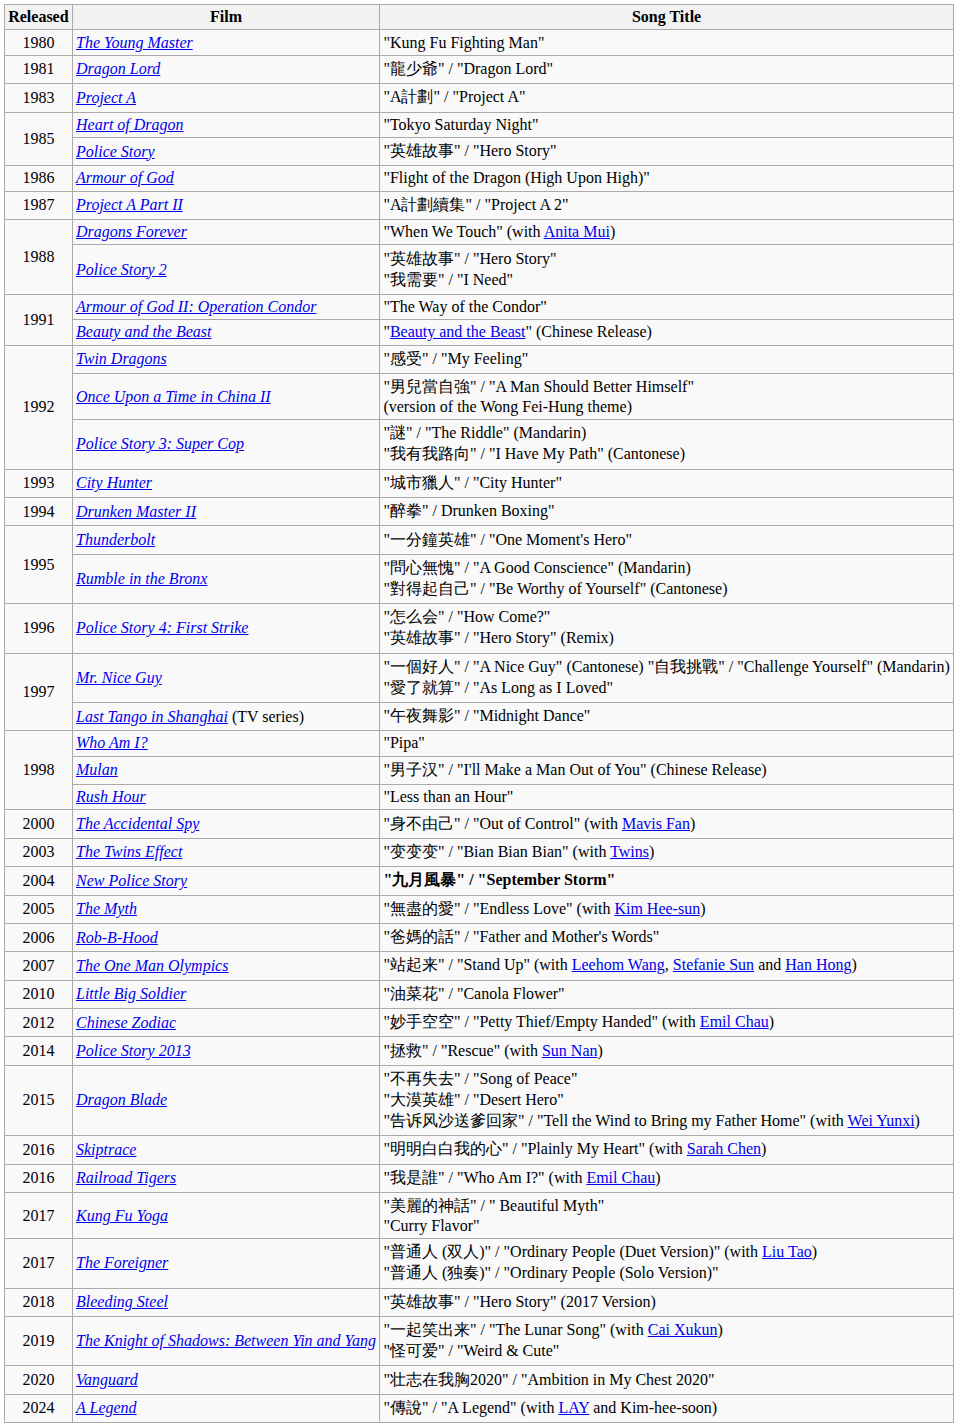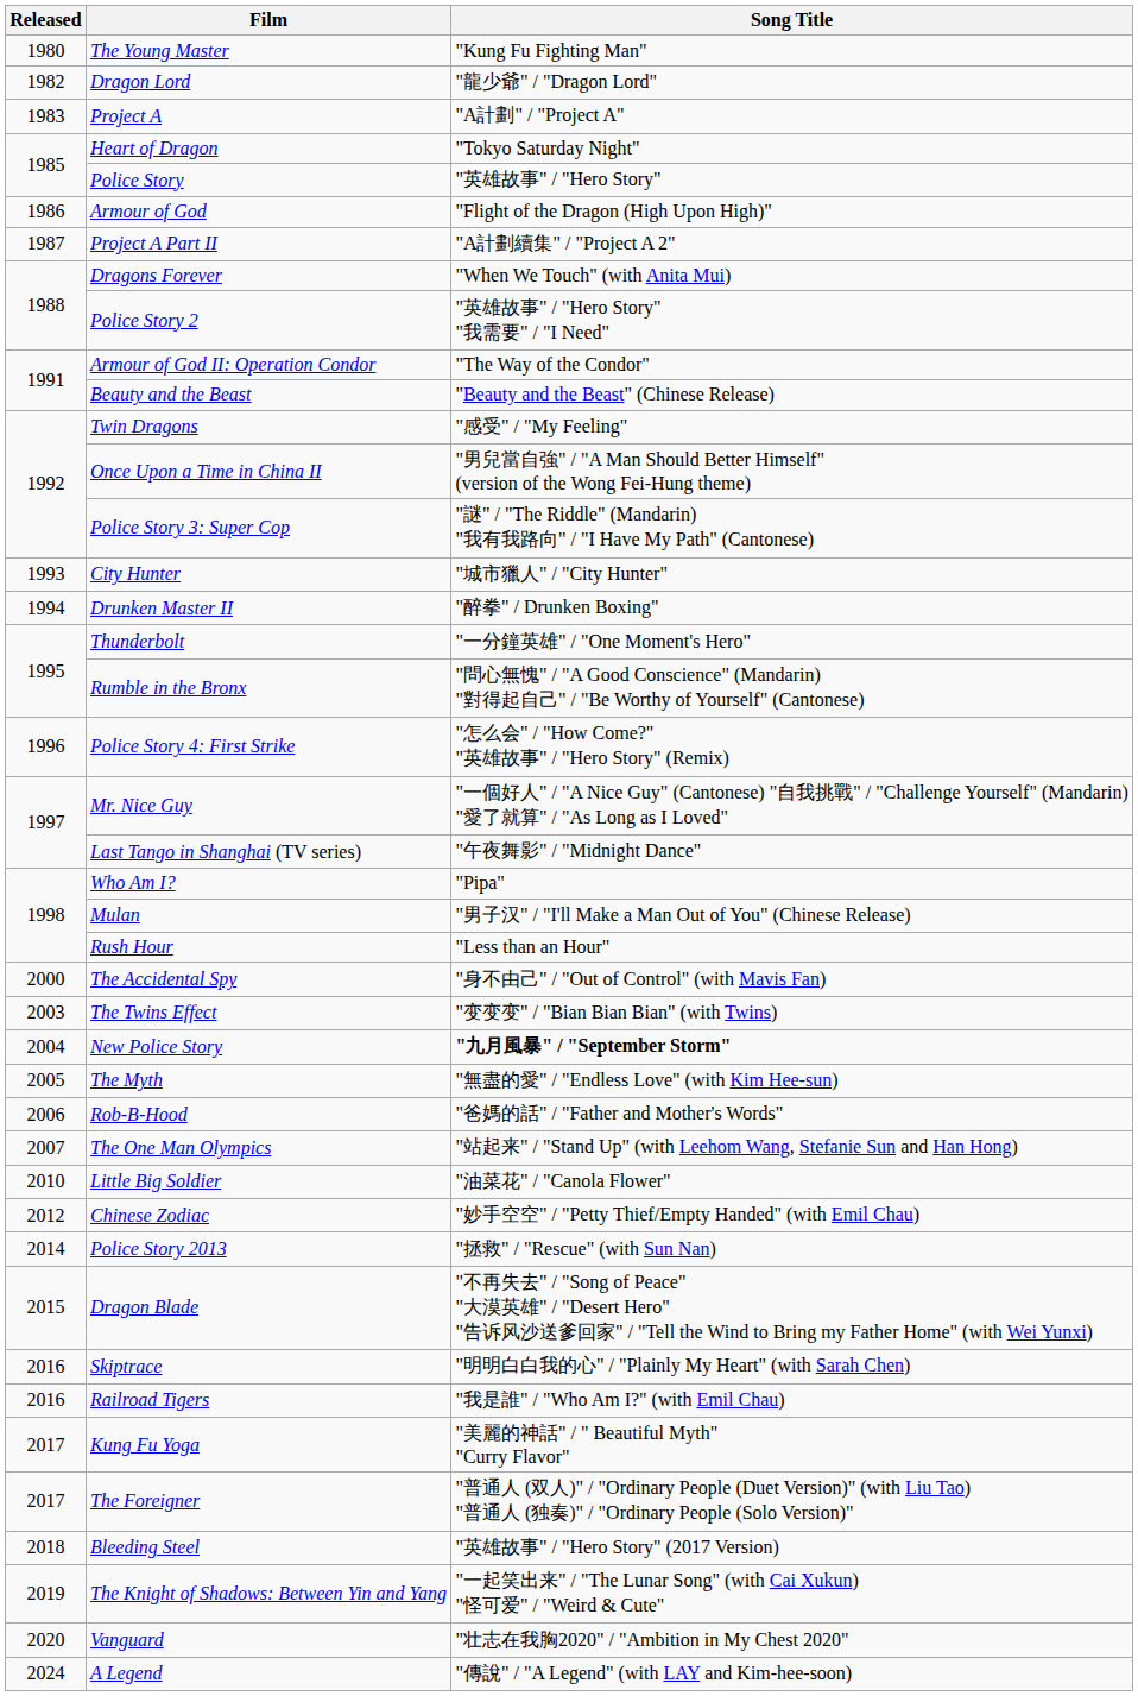 <table class="wikitable">
 <tr>
 <th><strong>Released</strong></th>
 <th><strong>Film</strong></th>
 <th><strong>Song Title</strong></th>
 </tr>
 <tr>
 <td style="text-align:center;">1980</td>
 <td><em><a href='#'>The Young Master</a></em></td>
 <td>"Kung Fu Fighting Man"</td>
 </tr>
 <tr>
-<td style="text-align:center;">1981</td>
+<td style="text-align:center;">1982</td>
 <td><em><a href='#'>Dragon Lord</a></em></td>
 <td>"龍少爺" / "Dragon Lord"</td>
 </tr>
 <tr>
 <td style="text-align:center;">1983</td>
 <td><em><a href='#'>Project A</a></em></td>
 <td>"A計劃" / "Project A"</td>
 </tr>
 <tr>
 <td rowspan="2" style="text-align:center;">1985</td>
 <td><em><a href='#'>Heart of Dragon</a></em></td>
 <td>"Tokyo Saturday Night"</td>
 </tr>
 <tr>
 <td><em><a href='#'>Police Story</a></em></td>
 <td>"英雄故事" / "Hero Story"</td>
 </tr>
 <tr>
 <td style="text-align:center;">1986</td>
 <td><em><a href='#'>Armour of God</a></em></td>
 <td>"Flight of the Dragon (High Upon High)"</td>
 </tr>
 <tr>
 <td style="text-align:center;">1987</td>
 <td><em><a href='#'>Project A Part II</a></em></td>
 <td>"A計劃續集" / "Project A 2"</td>
 </tr>
 <tr>
 <td rowspan="2" style="text-align:center;">1988</td>
 <td><em><a href='#'>Dragons Forever</a></em></td>
 <td>"When We Touch" (with <a href='#'>Anita Mui</a>)</td>
 </tr>
 <tr>
 <td><em><a href='#'>Police Story 2</a></em></td>
 <td>"英雄故事" / "Hero Story"<br> "我需要" / "I Need"</td>
 </tr>
 <tr>
 <td rowspan="2" style="text-align:center;">1991</td>
 <td><em><a href='#'>Armour of God II: Operation Condor</a></em></td>
 <td>"The Way of the Condor"</td>
 </tr>
 <tr>
 <td><em><a href='#'>Beauty and the Beast</a></em></td>
 <td>"<a href='#'>Beauty and the Beast</a>" (Chinese Release)</td>
 </tr>
 <tr>
 <td rowspan="3" style="text-align:center;">1992</td>
 <td><em><a href='#'>Twin Dragons</a></em></td>
 <td>"感受" /  "My Feeling"</td>
 </tr>
 <tr>
 <td><em><a href='#'>Once Upon a Time in China II</a></em></td>
 <td>"男兒當自強" / "A Man Should Better Himself"<br>(version of the Wong Fei-Hung theme)</td>
 </tr>
 <tr>
 <td><em><a href='#'>Police Story 3: Super Cop</a></em></td>
 <td>"謎" / "The Riddle" (Mandarin)<br>"我有我路向" / "I Have My Path" (Cantonese)</td>
 </tr>
 <tr>
 <td style="text-align:center;">1993</td>
 <td><em><a href='#'>City Hunter</a></em></td>
 <td>"城市獵人" / "City Hunter"</td>
 </tr>
 <tr>
 <td style="text-align:center;">1994</td>
 <td><em><a href='#'>Drunken Master II</a></em></td>
 <td>"醉拳" / Drunken Boxing"</td>
 </tr>
 <tr>
 <td rowspan="2" style="text-align:center;">1995</td>
 <td><em><a href='#'>Thunderbolt</a></em></td>
 <td>"一分鐘英雄" / "One Moment's Hero"</td>
 </tr>
 <tr>
 <td><em><a href='#'>Rumble in the Bronx</a></em></td>
 <td>"問心無愧" / "A Good Conscience" (Mandarin)<br>"對得起自己" / "Be Worthy of Yourself" (Cantonese)</td>
 </tr>
 <tr>
 <td style="text-align:center;">1996</td>
 <td><em><a href='#'>Police Story 4: First Strike</a></em></td>
 <td>"怎么会" / "How Come?" <br> "英雄故事" / "Hero Story" (Remix)</td>
 </tr>
 <tr>
 <td rowspan="2" style="text-align:center;">1997</td>
 <td><em><a href='#'>Mr. Nice Guy</a></em></td>
 <td>"一個好人" / "A Nice Guy" (Cantonese) "自我挑戰" / "Challenge Yourself" (Mandarin) <br>"愛了就算" / "As Long as I Loved"</td>
 </tr>
 <tr>
 <td><em><a href='#'>Last Tango in Shanghai</a></em> (TV series)</td>
 <td>"午夜舞影" / "Midnight Dance"</td>
 </tr>
 <tr>
 <td rowspan="3" style="text-align:center;">1998</td>
 <td><em><a href='#'>Who Am I?</a></em></td>
 <td>"Pipa"</td>
 </tr>
 <tr>
 <td><em><a href='#'>Mulan</a></em></td>
 <td>"男子汉" / "I'll Make a Man Out of You" (Chinese Release)</td>
 </tr>
 <tr>
 <td><em><a href='#'>Rush Hour</a></em></td>
 <td>"Less than an Hour"</td>
 </tr>
 <tr>
 <td style="text-align:center;">2000</td>
 <td><em><a href='#'>The Accidental Spy</a></em></td>
 <td>"身不由己" / "Out of Control" (with <a href='#'>Mavis Fan</a>)</td>
 </tr>
 <tr>
 <td style="text-align:center;">2003</td>
 <td><em><a href='#'>The Twins Effect</a></em></td>
 <td>"变变变" / "Bian Bian Bian" (with <a href='#'>Twins</a>)</td>
 </tr>
 <tr>
 <td style="text-align:center;">2004</td>
 <td><em><a href='#'>New Police Story</a></em></td>
 <td><strong>"九月風暴" / "September Storm"</strong></td>
 </tr>
 <tr>
 <td style="text-align:center;">2005</td>
 <td><em><a href='#'>The Myth</a></em></td>
 <td>"無盡的愛" / "Endless Love" (with <a href='#'>Kim Hee-sun</a>)</td>
 </tr>
 <tr>
 <td style="text-align:center;">2006</td>
 <td><em><a href='#'>Rob-B-Hood</a></em></td>
 <td>"爸媽的話" / "Father and Mother's Words"</td>
 </tr>
 <tr>
 <td style="text-align:center;">2007</td>
 <td><em><a href='#'>The One Man Olympics</a></em></td>
 <td>"站起来" / "Stand Up" (with <a href='#'>Leehom Wang</a>, <a href='#'>Stefanie Sun</a> and <a href='#'>Han Hong</a>)</td>
 </tr>
 <tr>
 <td style="text-align:center;">2010</td>
 <td><em><a href='#'>Little Big Soldier</a></em></td>
 <td>"油菜花" / "Canola Flower"</td>
 </tr>
 <tr>
 <td style="text-align:center;">2012</td>
 <td><em><a href='#'>Chinese Zodiac</a></em></td>
 <td>"妙手空空" / "Petty Thief/Empty Handed" (with <a href='#'>Emil Chau</a>)</td>
 </tr>
 <tr>
 <td style="text-align:center;">2014</td>
 <td><em><a href='#'>Police Story 2013</a></em></td>
 <td>"拯救" / "Rescue" (with <a href='#'>Sun Nan</a>)</td>
 </tr>
 <tr>
 <td style="text-align:center;">2015</td>
 <td><em><a href='#'>Dragon Blade</a></em></td>
 <td>"不再失去" / "Song of Peace" <br> "大漠英雄" / "Desert Hero" <br> "告诉风沙送爹回家" / "Tell the Wind to Bring my Father Home" (with <a href='#'>Wei Yunxi</a>)</td>
 </tr>
 <tr>
 <td style="text-align:center;">2016</td>
 <td><em><a href='#'>Skiptrace</a></em></td>
 <td>"明明白白我的心" / "Plainly My Heart" (with <a href='#'>Sarah Chen</a>)</td>
 </tr>
 <tr>
 <td style="text-align:center;">2016</td>
 <td><em><a href='#'>Railroad Tigers</a></em></td>
 <td>"我是誰" / "Who Am I?" (with <a href='#'>Emil Chau</a>)</td>
 </tr>
 <tr>
 <td style="text-align:center;">2017</td>
 <td><em><a href='#'>Kung Fu Yoga</a></em></td>
 <td>"美麗的神話" / " Beautiful Myth" <br> "Curry Flavor"</td>
 </tr>
 <tr>
 <td style="text-align:center;">2017</td>
 <td><em><a href='#'>The Foreigner</a></em></td>
 <td>"普通人 (双人)" / "Ordinary People (Duet Version)" (with <a href='#'>Liu Tao</a>) <br> "普通人 (独奏)" / "Ordinary People (Solo Version)"</td>
 </tr>
 <tr>
 <td style="text-align:center;">2018</td>
 <td><em><a href='#'>Bleeding Steel</a></em></td>
 <td>"英雄故事" / "Hero Story" (2017 Version)</td>
 </tr>
 <tr>
 <td style="text-align:center;">2019</td>
 <td><em><a href='#'>The Knight of Shadows: Between Yin and Yang</a></em></td>
 <td>"一起笑出来" / "The Lunar Song" (with <a href='#'>Cai Xukun</a>)  <br> "怪可爱" / "Weird & Cute"</td>
 </tr>
 <tr>
 <td style="text-align:center;">2020</td>
 <td><em><a href='#'>Vanguard</a></em></td>
 <td>"壮志在我胸2020" / "Ambition in My Chest 2020"</td>
 </tr>
 <tr>
 <td style="text-align:center;">2024</td>
 <td><em><a href='#'>A Legend</a></em></td>
 <td>"傳說" / "A Legend" (with <a href='#'> LAY</a> and Kim-hee-soon)</td>
 </tr>
 </table>
